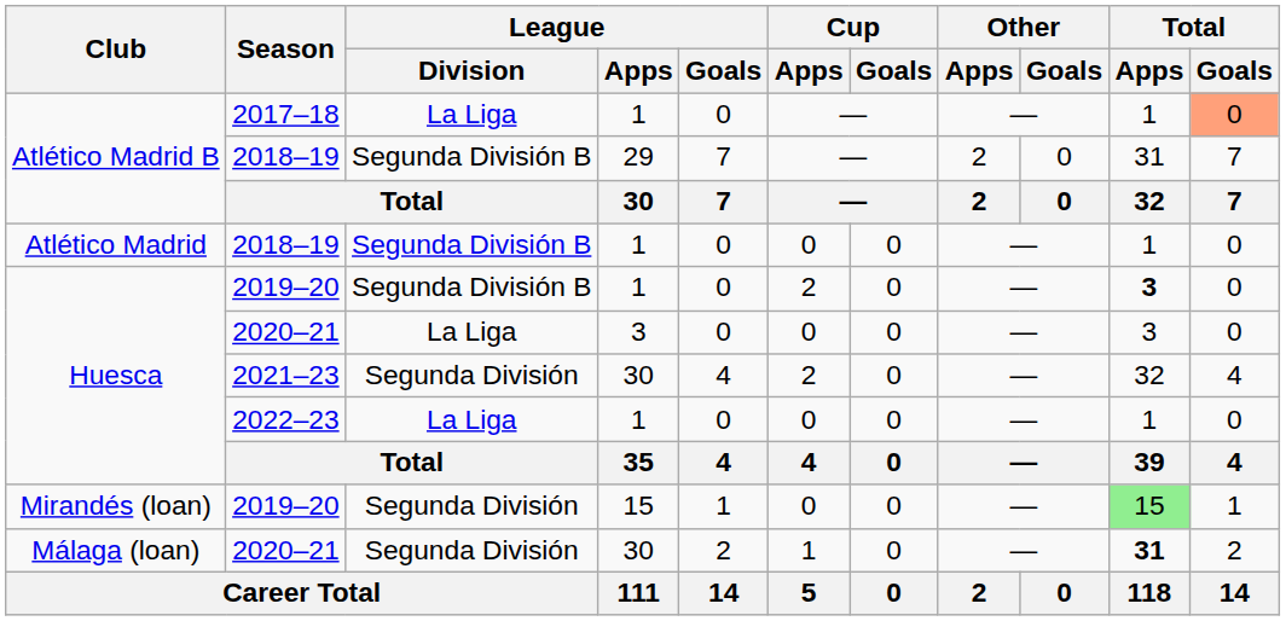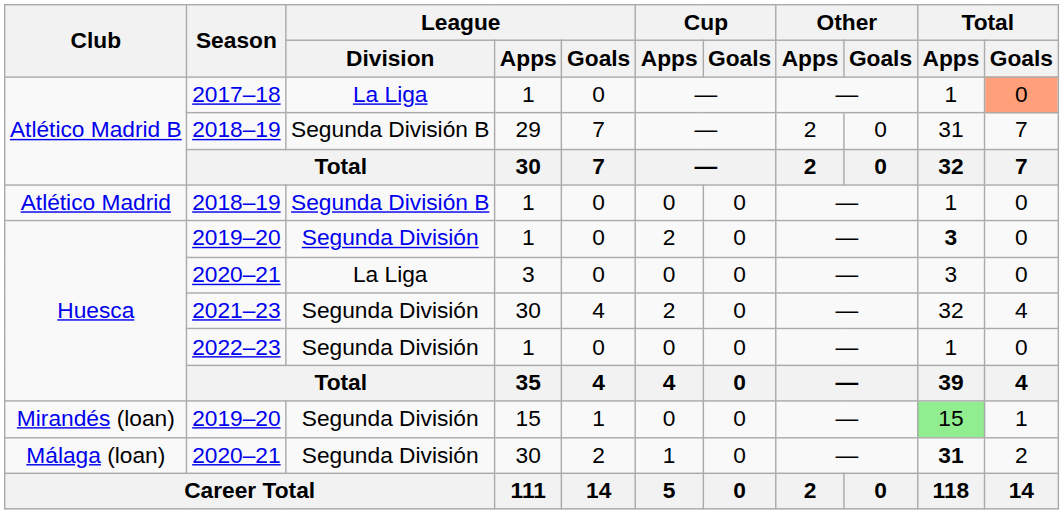 <table class="wikitable" style="text-align:center;">
 <tr>
 <th rowspan=2>Club</th>
 <th rowspan=2>Season</th>
 <th colspan=3>League</th>
 <th colspan=2>Cup</th>
 <th colspan=2>Other</th>
 <th colspan=2>Total</th>
 </tr>
 <tr>
 <th>Division</th>
 <th>Apps</th>
 <th>Goals</th>
 <th>Apps</th>
 <th>Goals</th>
 <th>Apps</th>
 <th>Goals</th>
 <th>Apps</th>
 <th>Goals</th>
 </tr>
 <tr>
 <td rowspan="3"><a href='#'>Atlético Madrid B</a></td>
 <td><a href='#'>2017–18</a></td>
 <td><a href='#'>La Liga</a></td>
 <td>1</td>
 <td>0</td>
 <td colspan="2">—</td>
 <td colspan="2">—</td>
 <td>1</td>
 <td style="background: lightsalmon;">0</td>
 </tr>
 <tr>
 <td><a href='#'>2018–19</a></td>
 <td>Segunda División B</td>
 <td>29</td>
 <td>7</td>
 <td colspan="2">—</td>
 <td>2</td>
 <td>0</td>
 <td>31</td>
 <td>7</td>
 </tr>
 <tr>
 <th colspan="2">Total</th>
 <th>30</th>
 <th>7</th>
 <th colspan="2">—</th>
 <th>2</th>
 <th>0</th>
 <th>32</th>
 <th>7</th>
 </tr>
 <tr>
 <td><a href='#'>Atlético Madrid</a></td>
 <td><a href='#'>2018–19</a></td>
 <td><a href='#'>Segunda División B</a></td>
 <td>1</td>
 <td>0</td>
 <td>0</td>
 <td>0</td>
 <td colspan="2">—</td>
 <td>1</td>
 <td>0</td>
 </tr>
 <tr>
 <td rowspan="5"><a href='#'>Huesca</a></td>
 <td><a href='#'>2019–20</a></td>
-<td>Segunda División B</td>
+<td><a href='#'>Segunda División</a></td>
 <td>1</td>
 <td>0</td>
 <td>2</td>
 <td>0</td>
 <td colspan="2">—</td>
 <td><strong>3</strong></td>
 <td>0</td>
 </tr>
 <tr>
 <td><a href='#'>2020–21</a></td>
 <td>La Liga</td>
 <td>3</td>
 <td>0</td>
 <td>0</td>
 <td>0</td>
 <td colspan="2">—</td>
 <td>3</td>
 <td>0</td>
 </tr>
 <tr>
 <td><a href='#'>2021–23</a></td>
 <td>Segunda División</td>
 <td>30</td>
 <td>4</td>
 <td>2</td>
 <td>0</td>
 <td colspan="2">—</td>
 <td>32</td>
 <td>4</td>
 </tr>
 <tr>
 <td><a href='#'>2022–23</a></td>
-<td><a href='#'>La Liga</a></td>
+<td>Segunda División</td>
 <td>1</td>
 <td>0</td>
 <td>0</td>
 <td>0</td>
 <td colspan="2">—</td>
 <td>1</td>
 <td>0</td>
 </tr>
 <tr>
 <th colspan="2">Total</th>
 <th>35</th>
 <th>4</th>
 <th>4</th>
 <th>0</th>
 <th colspan="2">—</th>
 <th>39</th>
 <th>4</th>
 </tr>
 <tr>
 <td><a href='#'>Mirandés</a> (loan)</td>
 <td><a href='#'>2019–20</a></td>
 <td>Segunda División</td>
 <td>15</td>
 <td>1</td>
 <td>0</td>
 <td>0</td>
 <td colspan="2">—</td>
 <td style="background: lightgreen;">15</td>
 <td>1</td>
 </tr>
 <tr>
 <td><a href='#'>Málaga</a> (loan)</td>
 <td><a href='#'>2020–21</a></td>
 <td>Segunda División</td>
 <td>30</td>
 <td>2</td>
 <td>1</td>
 <td>0</td>
 <td colspan="2">—</td>
 <td><strong>31</strong></td>
 <td>2</td>
 </tr>
 <tr>
 <th colspan="3">Career Total</th>
 <th>111</th>
 <th>14</th>
 <th>5</th>
 <th>0</th>
 <th>2</th>
 <th>0</th>
 <th>118</th>
 <th>14</th>
 </tr>
 </table>
